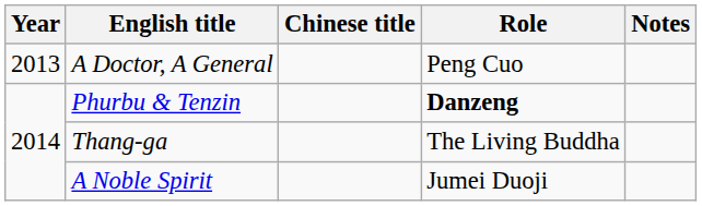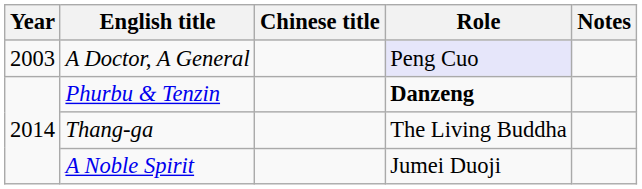 <table class="wikitable">
 <tr>
 <th>Year</th>
 <th>English title</th>
 <th>Chinese title</th>
 <th>Role</th>
 <th>Notes</th>
 </tr>
 <tr>
-<td>2013</td>
+<td>2003</td>
 <td><em>A Doctor, A General</em></td>
 <td></td>
-<td>Peng Cuo</td>
+<td style="background: lavender;">Peng Cuo</td>
 <td></td>
 </tr>
 <tr>
 <td rowspan="3">2014</td>
 <td><em><a href='#'>Phurbu & Tenzin</a></em></td>
 <td></td>
 <td><strong>Danzeng</strong></td>
 <td></td>
 </tr>
 <tr>
 <td><em>Thang-ga</em></td>
 <td></td>
 <td>The Living Buddha</td>
 <td></td>
 </tr>
 <tr>
 <td><em><a href='#'>A Noble Spirit</a></em></td>
 <td></td>
 <td>Jumei Duoji</td>
 <td></td>
 </tr>
 </table>
